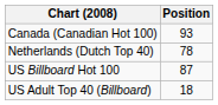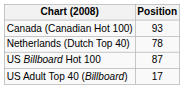 <table class="wikitable sortable">
 <tr>
 <th scope="col">Chart (2008)</th>
 <th scope="col">Position</th>
 </tr>
 <tr>
 <td>Canada (Canadian Hot 100)</td>
 <td align="center">93</td>
 </tr>
 <tr>
 <td>Netherlands (Dutch Top 40)</td>
 <td align="center">78</td>
 </tr>
 <tr>
 <td>US <em>Billboard</em> Hot 100</td>
 <td align="center">87</td>
 </tr>
 <tr>
 <td>US Adult Top 40 (<em>Billboard</em>)</td>
-<td align="center">18</td>
+<td align="center">17</td>
 </tr>
 </table>
